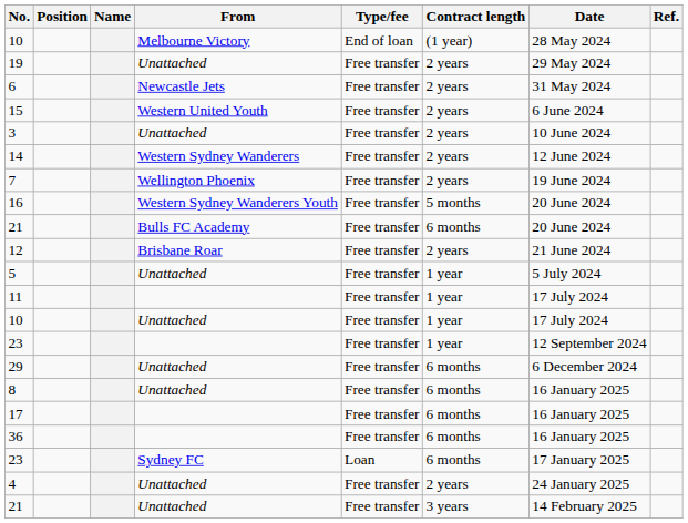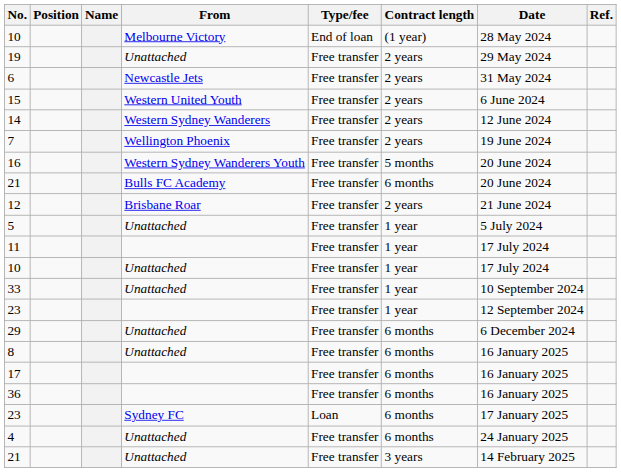 <table class="wikitable plainrowheaders sortable" style="text-align:center; text-align:left">
 <tr>
 <th>No.</th>
 <th>Position</th>
 <th>Name</th>
 <th>From</th>
 <th>Type/fee</th>
 <th>Contract length</th>
 <th>Date</th>
 <th>Ref.</th>
 </tr>
 <tr>
 <td>10</td>
 <td></td>
 <th scope="row"></th>
 <td><a href='#'>Melbourne Victory</a></td>
 <td>End of loan</td>
 <td>(1 year)</td>
 <td>28 May 2024</td>
 <td></td>
 </tr>
 <tr>
 <td>19</td>
 <td></td>
 <th scope="row"></th>
 <td><em>Unattached</em></td>
 <td>Free transfer</td>
 <td>2 years</td>
 <td>29 May 2024</td>
 <td></td>
 </tr>
 <tr>
 <td>6</td>
 <td></td>
 <th scope="row"></th>
 <td><a href='#'>Newcastle Jets</a></td>
 <td>Free transfer</td>
 <td>2 years</td>
 <td>31 May 2024</td>
 <td></td>
 </tr>
 <tr>
 <td>15</td>
 <td></td>
 <th scope="row"></th>
 <td><a href='#'>Western United Youth</a></td>
 <td>Free transfer</td>
 <td>2 years</td>
 <td>6 June 2024</td>
-<td></td>
-</tr>
-<tr>
-<td>3</td>
-<td></td>
-<th scope="row"></th>
-<td><em>Unattached</em></td>
-<td>Free transfer</td>
-<td>2 years</td>
-<td>10 June 2024</td>
 <td></td>
 </tr>
 <tr>
 <td>14</td>
 <td></td>
 <th scope="row"></th>
 <td><a href='#'>Western Sydney Wanderers</a></td>
 <td>Free transfer</td>
 <td>2 years</td>
 <td>12 June 2024</td>
 <td></td>
 </tr>
 <tr>
 <td>7</td>
 <td></td>
 <th scope="row"></th>
 <td><a href='#'>Wellington Phoenix</a></td>
 <td>Free transfer</td>
 <td>2 years</td>
 <td>19 June 2024</td>
 <td></td>
 </tr>
 <tr>
 <td>16</td>
 <td></td>
 <th scope="row"></th>
 <td><a href='#'>Western Sydney Wanderers Youth</a></td>
 <td>Free transfer</td>
 <td>5 months</td>
 <td>20 June 2024</td>
 <td></td>
 </tr>
 <tr>
 <td>21</td>
 <td></td>
 <th scope="row"></th>
 <td><a href='#'>Bulls FC Academy</a></td>
 <td>Free transfer</td>
 <td>6 months</td>
 <td>20 June 2024</td>
 <td></td>
 </tr>
 <tr>
 <td>12</td>
 <td></td>
 <th scope="row"></th>
 <td><a href='#'>Brisbane Roar</a></td>
 <td>Free transfer</td>
 <td>2 years</td>
 <td>21 June 2024</td>
 <td></td>
 </tr>
 <tr>
 <td>5</td>
 <td></td>
 <th scope="row"></th>
 <td><em>Unattached</em></td>
 <td>Free transfer</td>
 <td>1 year</td>
 <td>5 July 2024</td>
 <td></td>
 </tr>
 <tr>
 <td>11</td>
 <td></td>
 <th scope="row"></th>
 <td></td>
 <td>Free transfer</td>
 <td>1 year</td>
 <td>17 July 2024</td>
 <td></td>
 </tr>
 <tr>
 <td>10</td>
 <td></td>
 <th scope="row"></th>
 <td><em>Unattached</em></td>
 <td>Free transfer</td>
 <td>1 year</td>
 <td>17 July 2024</td>
 <td></td>
 </tr>
 <tr>
+<td>33</td>
+<td></td>
+<th scope="row"></th>
+<td><em>Unattached</em></td>
+<td>Free transfer</td>
+<td>1 year</td>
+<td>10 September 2024</td>
+<td></td>
+</tr>
+<tr>
 <td>23</td>
 <td></td>
 <th scope="row"></th>
 <td></td>
 <td>Free transfer</td>
 <td>1 year</td>
 <td>12 September 2024</td>
 <td></td>
 </tr>
 <tr>
 <td>29</td>
 <td></td>
 <th scope="row"></th>
 <td><em>Unattached</em></td>
 <td>Free transfer</td>
 <td>6 months</td>
 <td>6 December 2024</td>
 <td></td>
 </tr>
 <tr>
 <td>8</td>
 <td></td>
 <th scope="row"></th>
 <td><em>Unattached</em></td>
 <td>Free transfer</td>
 <td>6 months</td>
 <td>16 January 2025</td>
 <td></td>
 </tr>
 <tr>
 <td>17</td>
 <td></td>
 <th scope="row"></th>
 <td></td>
 <td>Free transfer</td>
 <td>6 months</td>
 <td>16 January 2025</td>
 <td></td>
 </tr>
 <tr>
 <td>36</td>
 <td></td>
 <th scope="row"></th>
 <td></td>
 <td>Free transfer</td>
 <td>6 months</td>
 <td>16 January 2025</td>
 <td></td>
 </tr>
 <tr>
 <td>23</td>
 <td></td>
 <th scope="row"></th>
 <td><a href='#'>Sydney FC</a></td>
 <td>Loan</td>
 <td>6 months</td>
 <td>17 January 2025</td>
 <td></td>
 </tr>
 <tr>
 <td>4</td>
 <td></td>
 <th scope="row"></th>
 <td><em>Unattached</em></td>
 <td>Free transfer</td>
-<td>2 years</td>
+<td>6 months</td>
 <td>24 January 2025</td>
 <td></td>
 </tr>
 <tr>
 <td>21</td>
 <td></td>
 <th scope="row"></th>
 <td><em>Unattached</em></td>
 <td>Free transfer</td>
 <td>3 years</td>
 <td>14 February 2025</td>
 <td></td>
 </tr>
 </table>
